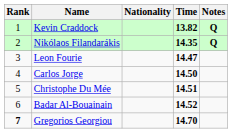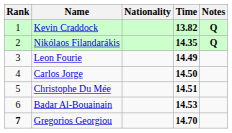 <table class="wikitable sortable" style="text-align:center">
 <tr>
 <th>Rank</th>
 <th>Name</th>
 <th>Nationality</th>
 <th>Time</th>
 <th>Notes</th>
 </tr>
 <tr bgcolor=ccffcc>
 <td>1</td>
 <td align=left><a href='#'>Kevin Craddock</a></td>
 <td align=left></td>
 <td><strong>13.82</strong></td>
 <td><strong>Q</strong></td>
 </tr>
 <tr bgcolor=ccffcc>
 <td>2</td>
 <td align=left><a href='#'>Nikólaos Filandarákis</a></td>
 <td align=left></td>
 <td><strong>14.35</strong></td>
 <td><strong>Q</strong></td>
 </tr>
 <tr>
 <td>3</td>
 <td align=left><a href='#'>Leon Fourie</a></td>
 <td align=left></td>
-<td><strong>14.47</strong></td>
+<td><strong>14.49</strong></td>
 <td></td>
 </tr>
 <tr>
 <td>4</td>
 <td align=left><a href='#'>Carlos Jorge</a></td>
 <td align=left></td>
 <td><strong>14.50</strong></td>
 <td></td>
 </tr>
 <tr>
 <td>5</td>
 <td align=left><a href='#'>Christophe Du Mée</a></td>
 <td align=left></td>
 <td><strong>14.51</strong></td>
 <td></td>
 </tr>
 <tr>
 <td>6</td>
 <td align=left><a href='#'>Badar Al-Bouainain</a></td>
 <td align=left></td>
-<td><strong>14.52</strong></td>
+<td><strong>14.53</strong></td>
 <td></td>
 </tr>
 <tr>
 <td><strong>7</strong></td>
 <td align=left><a href='#'>Gregorios Georgiou</a></td>
 <td align=left></td>
 <td><strong>14.70</strong></td>
 <td></td>
 </tr>
 </table>
